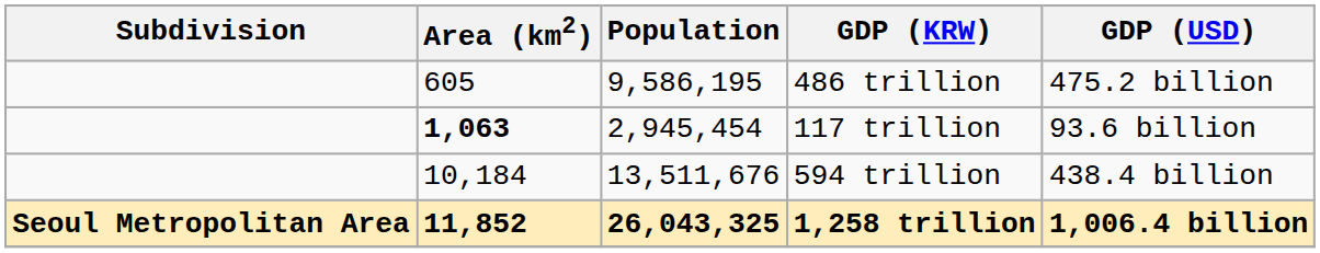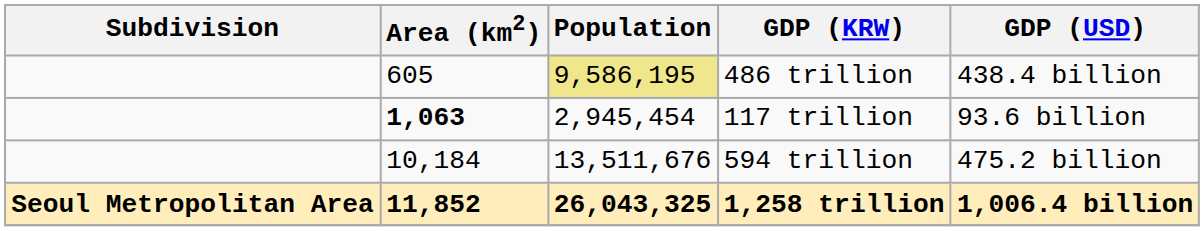 <table class="wikitable">
 <tr>
 <th>Subdivision</th>
 <th>Area (km<sup>2</sup>)</th>
 <th>Population</th>
 <th>GDP (<a href='#'>KRW</a>)</th>
 <th>GDP (<a href='#'>USD</a>)</th>
 </tr>
 <tr>
 <td></td>
 <td>605</td>
-<td>9,586,195</td>
+<td style="background: khaki;">9,586,195</td>
 <td>486 trillion</td>
-<td>475.2 billion</td>
+<td>438.4 billion</td>
 </tr>
 <tr>
 <td></td>
 <td><strong>1,063</strong></td>
 <td>2,945,454</td>
 <td>117 trillion</td>
 <td>93.6 billion</td>
 </tr>
 <tr>
 <td></td>
 <td>10,184</td>
 <td>13,511,676</td>
 <td>594 trillion</td>
-<td>438.4 billion</td>
+<td>475.2 billion</td>
 </tr>
 <tr style="background:#feb;">
 <td><strong>Seoul Metropolitan Area</strong></td>
 <td><strong>11,852</strong></td>
 <td><strong>26,043,325</strong></td>
 <td><strong>1,258 trillion</strong></td>
 <td><strong>1,006.4 billion</strong></td>
 </tr>
 <tr>
 </tr>
 </table>
